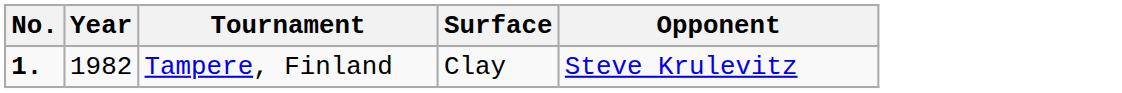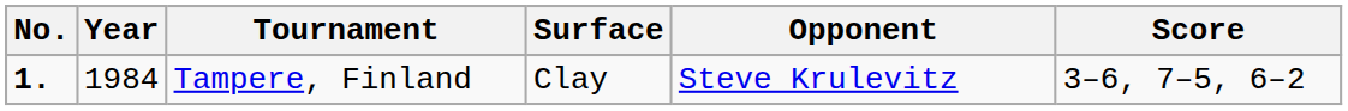 <table class="sortable wikitable" style=font-size:97%>
 <tr>
 <th>No.</th>
 <th style="width:30px">Year</th>
 <th style="width:140px">Tournament</th>
 <th style="width:50px">Surface</th>
 <th style="width:150px">Opponent</th>
+<th style="width:110px" class="unsortable">Score</th>
 </tr>
 <tr>
 <td><strong>1.</strong></td>
-<td>1982</td>
+<td>1984</td>
 <td><a href='#'>Tampere</a>, Finland</td>
 <td>Clay</td>
 <td> <a href='#'>Steve Krulevitz</a></td>
+<td>3–6, 7–5, 6–2</td>
 </tr>
 </table>
